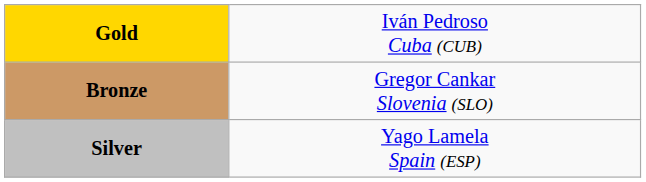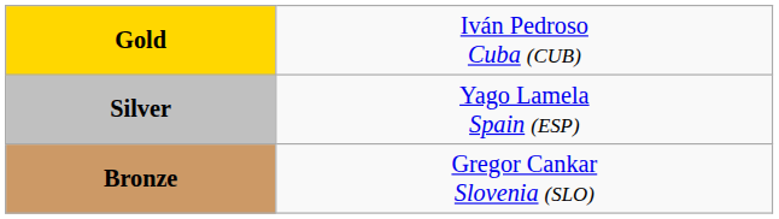 <table class="wikitable" style=" text-align:center; font-size:110%;" width="35%">
 <tr>
 <td bgcolor="gold"><strong>Gold</strong></td>
 <td> <a href='#'>Iván Pedroso</a><br><em><a href='#'>Cuba</a> <small>(CUB)</small></em></td>
 </tr>
 <tr>
+<td bgcolor="silver"><strong>Silver</strong></td>
+<td> <a href='#'>Yago Lamela</a><br><em><a href='#'>Spain</a> <small>(ESP)</small></em></td>
+</tr>
+<tr>
 <td bgcolor="CC9966"><strong>Bronze</strong></td>
 <td> <a href='#'>Gregor Cankar</a><br><em><a href='#'>Slovenia</a> <small>(SLO)</small></em></td>
 </tr>
-<tr>
-<td bgcolor="silver"><strong>Silver</strong></td>
-<td> <a href='#'>Yago Lamela</a><br><em><a href='#'>Spain</a> <small>(ESP)</small></em></td>
-</tr>
 </table>
